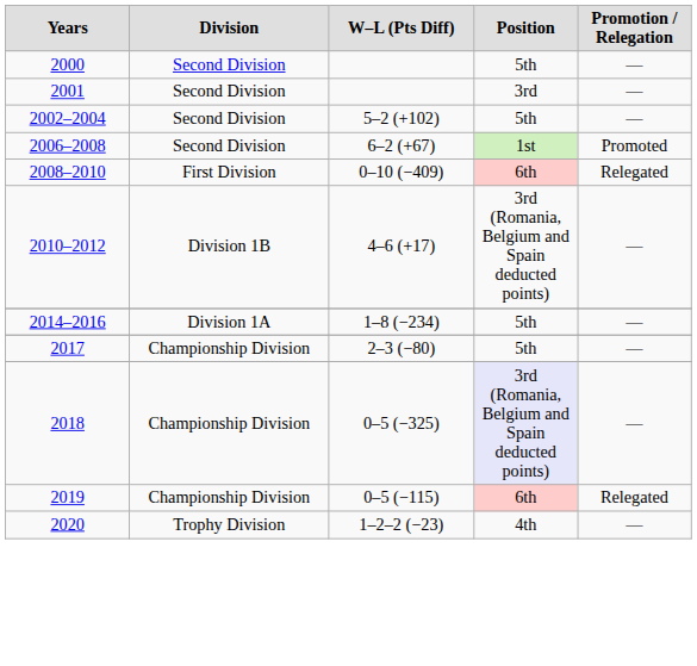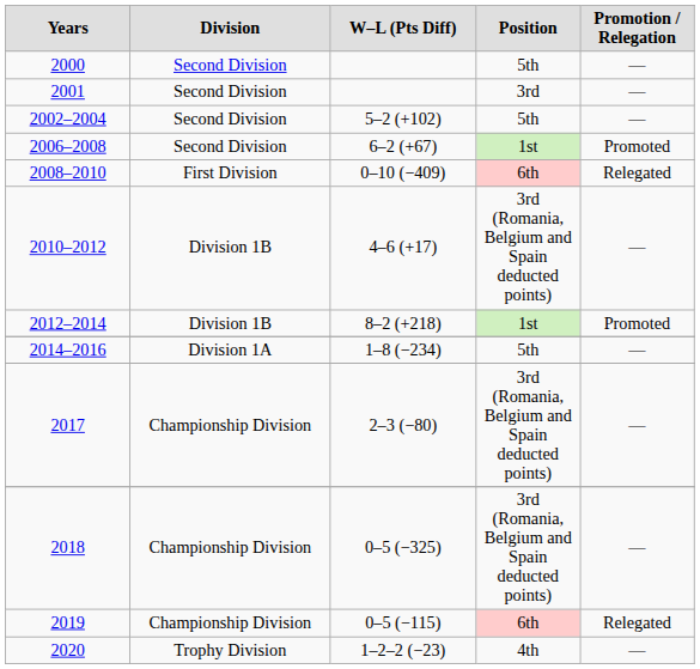 <table class="wikitable sortable">
 <tr align=center bgcolor=#dfdfdf>
 <td width=110px><strong>Years</strong></td>
 <td width=180px><strong>Division</strong></td>
 <td width=130px><strong>W–L (Pts Diff)</strong></td>
 <td width=90px><strong>Position</strong></td>
 <td width=100px><strong>Promotion /<br>Relegation</strong></td>
 </tr>
 <tr align=center>
 <td><a href='#'>2000</a></td>
 <td><a href='#'>Second Division</a></td>
 <td></td>
 <td>5th</td>
 <td>—</td>
 </tr>
 <tr align=center>
 <td><a href='#'>2001</a></td>
 <td>Second Division</td>
 <td></td>
 <td>3rd</td>
 <td>—</td>
 </tr>
 <tr align=center>
 <td><a href='#'>2002–2004</a></td>
 <td>Second Division</td>
 <td>5–2 (+102)</td>
 <td>5th</td>
 <td>—</td>
 </tr>
 <tr align=center>
 <td><a href='#'>2006–2008</a></td>
 <td>Second Division</td>
 <td>6–2 (+67)</td>
 <td bgcolor=#D0F0C0>1st</td>
 <td>Promoted</td>
 </tr>
 <tr align=center>
 <td><a href='#'>2008–2010</a></td>
 <td>First Division</td>
 <td>0–10 (−409)</td>
 <td bgcolor=#FFCCCC>6th</td>
 <td>Relegated</td>
 </tr>
 <tr align=center>
 <td><a href='#'>2010–2012</a></td>
 <td>Division 1B</td>
 <td>4–6 (+17)</td>
 <td>3rd (Romania, Belgium and Spain deducted points)</td>
 <td>—</td>
 </tr>
+<tr align=center>
+<td><a href='#'>2012–2014</a></td>
+<td>Division 1B</td>
+<td>8–2 (+218)</td>
+<td bgcolor=#D0F0C0>1st</td>
+<td>Promoted</td>
+</tr>
 <tr>
 </tr>
 <tr align=center>
 <td><a href='#'>2014–2016</a></td>
 <td>Division 1A</td>
 <td>1–8 (−234)</td>
 <td>5th</td>
 <td>—</td>
 </tr>
 <tr>
 </tr>
 <tr align=center>
 <td><a href='#'>2017</a></td>
 <td>Championship Division</td>
 <td>2–3 (−80)</td>
-<td>5th</td>
+<td>3rd (Romania, Belgium and Spain deducted points)</td>
 <td>—</td>
 </tr>
 <tr>
 </tr>
 <tr align=center>
 <td><a href='#'>2018</a></td>
 <td>Championship Division</td>
 <td>0–5 (−325)</td>
-<td style="background: lavender;">3rd (Romania, Belgium and Spain deducted points)</td>
+<td>3rd (Romania, Belgium and Spain deducted points)</td>
 <td>—</td>
 </tr>
 <tr align=center>
 <td><a href='#'>2019</a></td>
 <td>Championship Division</td>
 <td>0–5 (−115)</td>
 <td bgcolor=#FFCCCC>6th</td>
 <td>Relegated</td>
 </tr>
 <tr align=center>
 <td><a href='#'>2020</a></td>
 <td>Trophy Division</td>
 <td>1–2–2 (−23)</td>
 <td>4th</td>
 <td>—</td>
 </tr>
 </table>
